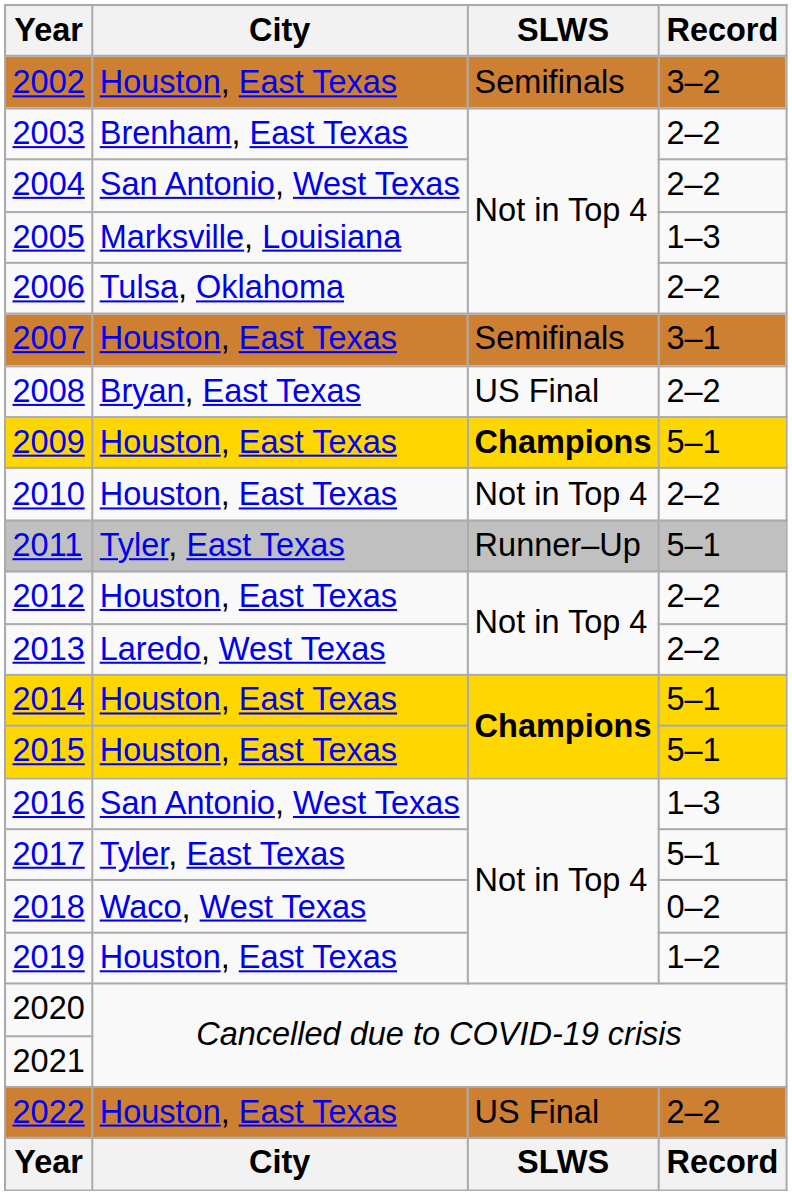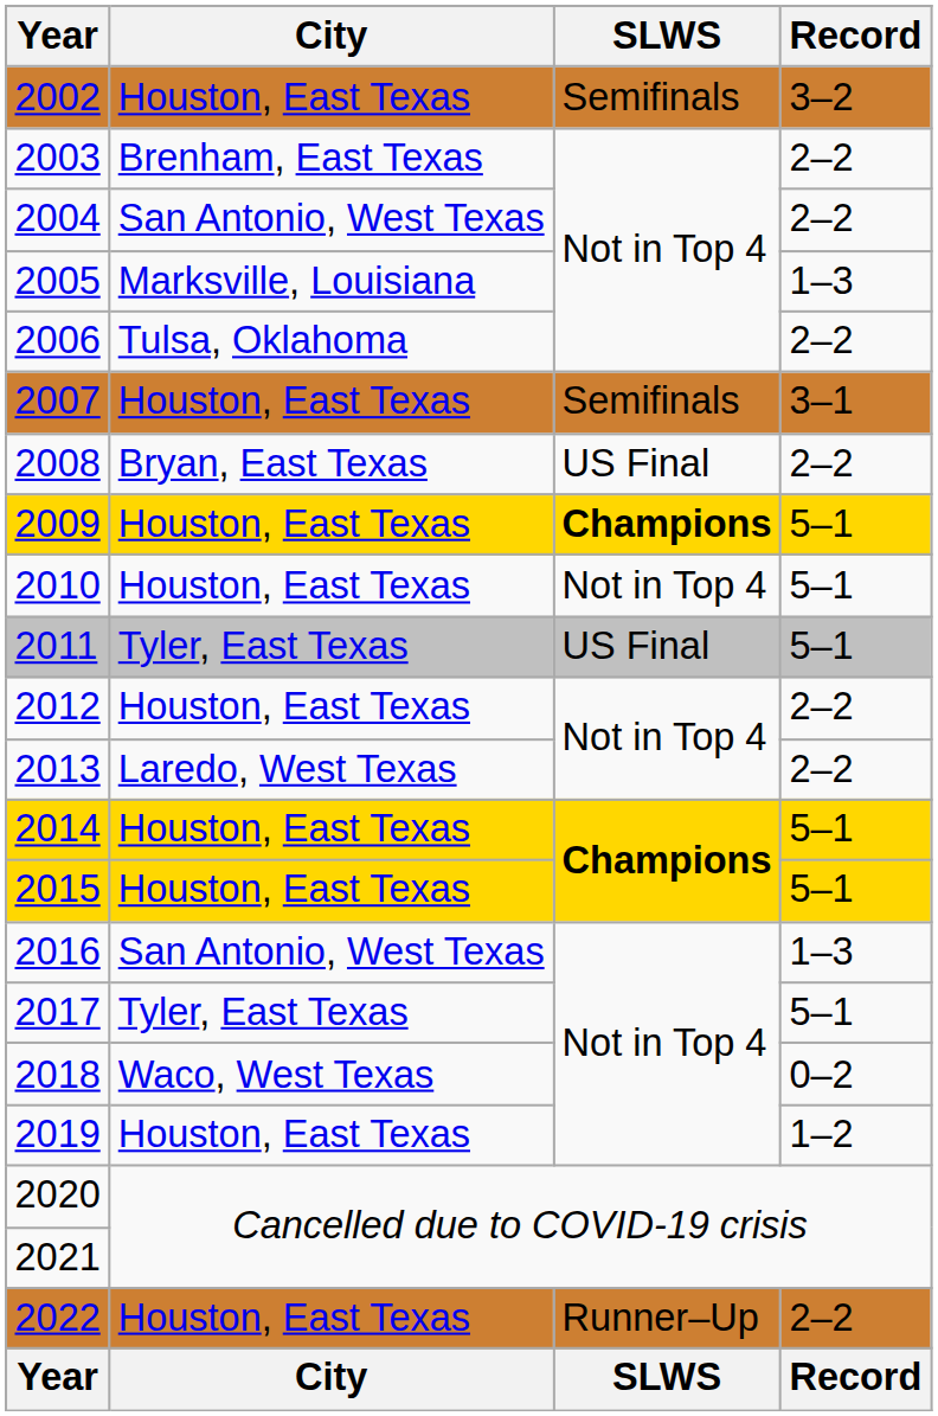 <table class="wikitable">
 <tr>
 <th>Year</th>
 <th>City</th>
 <th>SLWS</th>
 <th>Record</th>
 </tr>
 <tr style="background:#cd7f32;">
 <td><a href='#'>2002</a></td>
 <td> <a href='#'>Houston</a>, <a href='#'>East Texas</a></td>
 <td>Semifinals</td>
 <td>3–2</td>
 </tr>
 <tr>
 <td><a href='#'>2003</a></td>
 <td> <a href='#'>Brenham</a>, <a href='#'>East Texas</a></td>
 <td rowspan=4>Not in Top 4</td>
 <td>2–2</td>
 </tr>
 <tr>
 <td><a href='#'>2004</a></td>
 <td> <a href='#'>San Antonio</a>, <a href='#'>West Texas</a></td>
 <td>2–2</td>
 </tr>
 <tr>
 <td><a href='#'>2005</a></td>
 <td> <a href='#'>Marksville</a>, <a href='#'>Louisiana</a></td>
 <td>1–3</td>
 </tr>
 <tr>
 <td><a href='#'>2006</a></td>
 <td> <a href='#'>Tulsa</a>, <a href='#'>Oklahoma</a></td>
 <td>2–2</td>
 </tr>
 <tr style="background:#cd7f32;">
 <td><a href='#'>2007</a></td>
 <td> <a href='#'>Houston</a>, <a href='#'>East Texas</a></td>
 <td>Semifinals</td>
 <td>3–1</td>
 </tr>
 <tr>
 <td><a href='#'>2008</a></td>
 <td> <a href='#'>Bryan</a>, <a href='#'>East Texas</a></td>
 <td>US Final</td>
 <td>2–2</td>
 </tr>
 <tr style="background:gold;">
 <td><a href='#'>2009</a></td>
 <td> <a href='#'>Houston</a>, <a href='#'>East Texas</a></td>
 <td><strong>Champions</strong></td>
 <td>5–1</td>
 </tr>
 <tr>
 <td><a href='#'>2010</a></td>
 <td> <a href='#'>Houston</a>, <a href='#'>East Texas</a></td>
 <td>Not in Top 4</td>
-<td>2–2</td>
+<td>5–1</td>
 </tr>
 <tr style="background:silver;">
 <td><a href='#'>2011</a></td>
 <td> <a href='#'>Tyler</a>, <a href='#'>East Texas</a></td>
-<td>Runner–Up</td>
+<td>US Final</td>
 <td>5–1</td>
 </tr>
 <tr>
 <td><a href='#'>2012</a></td>
 <td> <a href='#'>Houston</a>, <a href='#'>East Texas</a></td>
 <td rowspan=2>Not in Top 4</td>
 <td>2–2</td>
 </tr>
 <tr>
 <td><a href='#'>2013</a></td>
 <td> <a href='#'>Laredo</a>, <a href='#'>West Texas</a></td>
 <td>2–2</td>
 </tr>
 <tr style="background:gold;">
 <td><a href='#'>2014</a></td>
 <td> <a href='#'>Houston</a>, <a href='#'>East Texas</a></td>
 <td rowspan=2><strong>Champions</strong></td>
 <td>5–1</td>
 </tr>
 <tr style="background:gold;">
 <td><a href='#'>2015</a></td>
 <td> <a href='#'>Houston</a>, <a href='#'>East Texas</a></td>
 <td>5–1</td>
 </tr>
 <tr>
 <td><a href='#'>2016</a></td>
 <td> <a href='#'>San Antonio</a>, <a href='#'>West Texas</a></td>
 <td rowspan=4>Not in Top 4</td>
 <td>1–3</td>
 </tr>
 <tr>
 <td><a href='#'>2017</a></td>
 <td> <a href='#'>Tyler</a>, <a href='#'>East Texas</a></td>
 <td>5–1</td>
 </tr>
 <tr>
 <td><a href='#'>2018</a></td>
 <td> <a href='#'>Waco</a>, <a href='#'>West Texas</a></td>
 <td>0–2</td>
 </tr>
 <tr>
 <td><a href='#'>2019</a></td>
 <td> <a href='#'>Houston</a>, <a href='#'>East Texas</a></td>
 <td>1–2</td>
 </tr>
 <tr>
 <td>2020</td>
 <td colspan=3 rowspan=2 style="text-align:center;"><em>Cancelled due to COVID-19 crisis</em></td>
 </tr>
 <tr>
 <td>2021</td>
 </tr>
 <tr style="background:#cd7f32;">
 <td><a href='#'>2022</a></td>
 <td> <a href='#'>Houston</a>, <a href='#'>East Texas</a></td>
-<td>US Final</td>
+<td>Runner–Up</td>
 <td>2–2</td>
 </tr>
 <tr>
 <th>Year</th>
 <th>City</th>
 <th>SLWS</th>
 <th>Record</th>
 </tr>
 </table>
